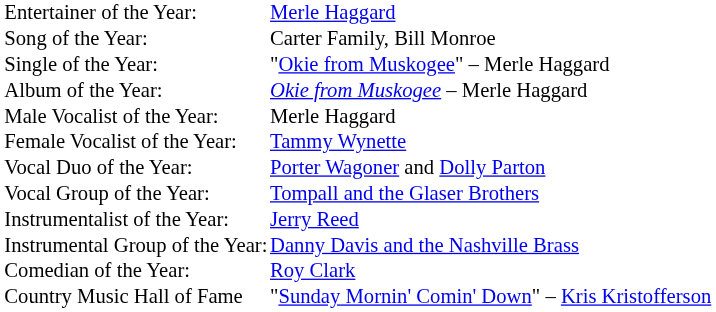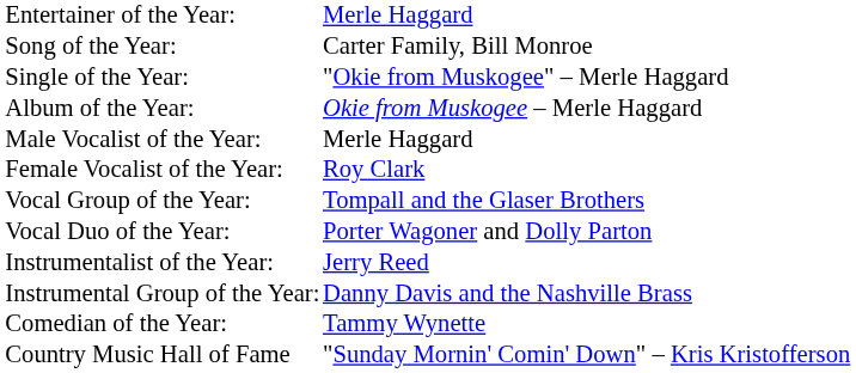 <table cellspacing="0" border="0" cellpadding="1">
 <tr>
 <td>Entertainer of the Year:</td>
 <td><a href='#'>Merle Haggard</a></td>
 </tr>
 <tr>
 <td>Song of the Year:</td>
 <td>Carter Family, Bill Monroe</td>
 </tr>
 <tr>
 <td>Single of the Year:</td>
 <td>"<a href='#'>Okie from Muskogee</a>" – Merle Haggard</td>
 </tr>
 <tr>
 <td>Album of the Year:</td>
 <td><em><a href='#'>Okie from Muskogee</a></em> – Merle Haggard</td>
 </tr>
 <tr>
 <td>Male Vocalist of the Year:</td>
 <td>Merle Haggard</td>
 </tr>
 <tr>
 <td>Female Vocalist of the Year:</td>
-<td><a href='#'>Tammy Wynette</a></td>
+<td><a href='#'>Roy Clark</a></td>
+</tr>
+<tr>
+<td>Vocal Group of the Year:</td>
+<td><a href='#'>Tompall and the Glaser Brothers</a></td>
 </tr>
 <tr>
 <td>Vocal Duo of the Year:</td>
 <td><a href='#'>Porter Wagoner</a> and <a href='#'>Dolly Parton</a></td>
-</tr>
-<tr>
-<td>Vocal Group of the Year:</td>
-<td><a href='#'>Tompall and the Glaser Brothers</a></td>
 </tr>
 <tr>
 <td>Instrumentalist of the Year:</td>
 <td><a href='#'>Jerry Reed</a></td>
 </tr>
 <tr>
 <td>Instrumental Group of the Year:</td>
 <td><a href='#'>Danny Davis and the Nashville Brass</a></td>
 </tr>
 <tr>
 <td>Comedian of the Year:</td>
-<td><a href='#'>Roy Clark</a></td>
+<td><a href='#'>Tammy Wynette</a></td>
 </tr>
 <tr>
 <td>Country Music Hall of Fame</td>
 <td>"<a href='#'>Sunday Mornin' Comin' Down</a>" – <a href='#'>Kris Kristofferson</a></td>
 </tr>
 </table>
